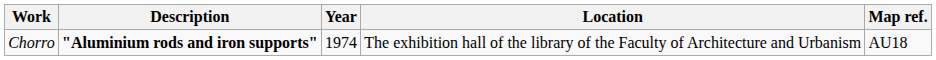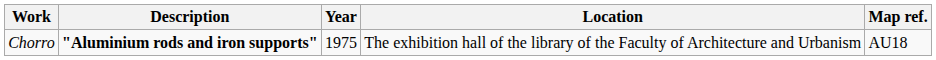 <table class="wikitable">
 <tr>
 <th>Work</th>
 <th>Description</th>
 <th>Year</th>
 <th>Location</th>
 <th>Map ref.</th>
 </tr>
 <tr>
 <td><em>Chorro</em></td>
 <td><strong>"Aluminium rods and iron supports"</strong></td>
-<td>1974</td>
+<td>1975</td>
 <td>The exhibition hall of the library of the Faculty of Architecture and Urbanism</td>
 <td>AU18</td>
 </tr>
 </table>
